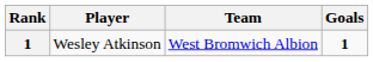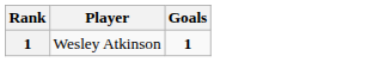 <table class="wikitable" style="text-align:center">
 <tr>
 <th>Rank</th>
 <th>Player</th>
-<th>Team</th>
 <th>Goals</th>
 </tr>
 <tr>
 <th rowspan="1">1</th>
 <td align="left"> Wesley Atkinson</td>
-<td align="left"><a href='#'>West Bromwich Albion</a></td>
 <td rowspan="1"><strong>1</strong></td>
 </tr>
 </table>
